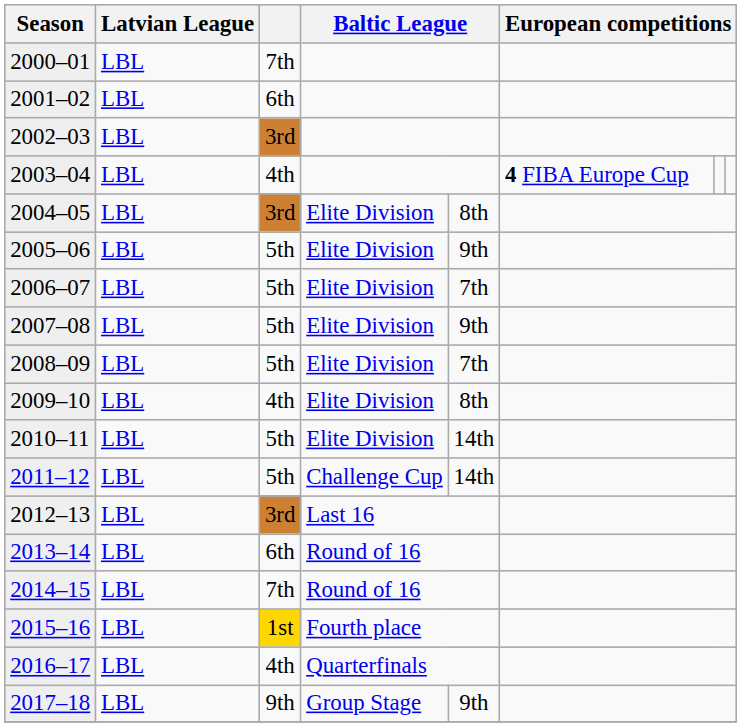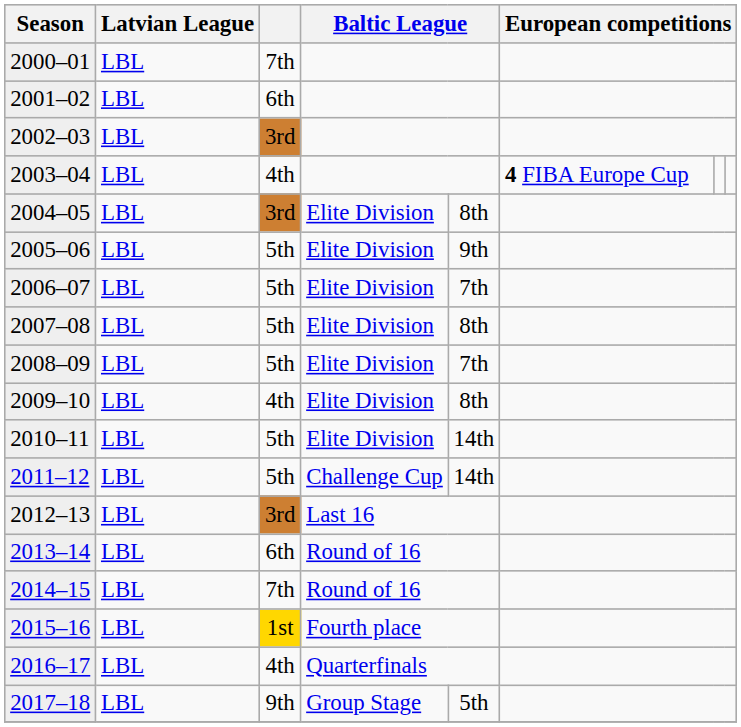 <table class="wikitable" style="font-size:90%;color1 = #ffffff">
 <tr>
 <th>Season</th>
 <th>Latvian League</th>
 <th></th>
 <th colspan=2><a href='#'>Baltic League</a></th>
 <th colspan=3>European competitions</th>
 </tr>
 <tr>
 <td style="background:#efefef;">2000–01</td>
 <td><a href='#'>LBL</a></td>
 <td align="center">7th</td>
 <td colspan=2></td>
 <td colspan=3></td>
 </tr>
 <tr>
 <td style="background:#efefef;">2001–02</td>
 <td><a href='#'>LBL</a></td>
 <td align="center">6th</td>
 <td colspan=2></td>
 <td colspan=3></td>
 </tr>
 <tr>
 <td style="background:#efefef;">2002–03</td>
 <td><a href='#'>LBL</a></td>
 <td style="background:#CD7F32" align="center">3rd</td>
 <td colspan=2></td>
 <td colspan=3></td>
 </tr>
 <tr>
 <td style="background:#efefef;">2003–04</td>
 <td><a href='#'>LBL</a></td>
 <td align="center">4th</td>
 <td colspan=2></td>
 <td><strong>4</strong> <a href='#'>FIBA Europe Cup</a></td>
 <td></td>
 <td></td>
 </tr>
 <tr>
 <td style="background:#efefef;">2004–05</td>
 <td><a href='#'>LBL</a></td>
 <td style="background:#CD7F32" align="center">3rd</td>
 <td><a href='#'>Elite Division</a></td>
 <td align="center">8th</td>
 <td colspan=3></td>
 </tr>
 <tr>
 <td style="background:#efefef;">2005–06</td>
 <td><a href='#'>LBL</a></td>
 <td align="center">5th</td>
 <td><a href='#'>Elite Division</a></td>
 <td align="center">9th</td>
 <td colspan=3></td>
 </tr>
 <tr>
 <td style="background:#efefef;">2006–07</td>
 <td><a href='#'>LBL</a></td>
 <td align="center">5th</td>
 <td><a href='#'>Elite Division</a></td>
 <td align="center">7th</td>
 <td colspan=3></td>
 </tr>
 <tr>
 <td style="background:#efefef;">2007–08</td>
 <td><a href='#'>LBL</a></td>
 <td align="center">5th</td>
 <td><a href='#'>Elite Division</a></td>
-<td align="center">9th</td>
+<td align="center">8th</td>
 <td colspan=3></td>
 </tr>
 <tr>
 <td style="background:#efefef;">2008–09</td>
 <td><a href='#'>LBL</a></td>
 <td align="center">5th</td>
 <td><a href='#'>Elite Division</a></td>
 <td align="center">7th</td>
 <td colspan=3></td>
 </tr>
 <tr>
 <td style="background:#efefef;">2009–10</td>
 <td><a href='#'>LBL</a></td>
 <td align="center">4th</td>
 <td><a href='#'>Elite Division</a></td>
 <td align="center">8th</td>
 <td colspan=3></td>
 </tr>
 <tr>
 <td style="background:#efefef;">2010–11</td>
 <td><a href='#'>LBL</a></td>
 <td align="center">5th</td>
 <td><a href='#'>Elite Division</a></td>
 <td align="center">14th</td>
 <td colspan=3></td>
 </tr>
 <tr>
 <td style="background:#efefef;"><a href='#'>2011–12</a></td>
 <td><a href='#'>LBL</a></td>
 <td align="center">5th</td>
 <td><a href='#'>Challenge Cup</a></td>
 <td align="center">14th</td>
 <td colspan=3></td>
 </tr>
 <tr>
 <td style="background:#efefef;">2012–13</td>
 <td><a href='#'>LBL</a></td>
 <td style="background:#CD7F32" align="center">3rd</td>
 <td colspan=2><a href='#'>Last 16</a></td>
 <td colspan=3></td>
 </tr>
 <tr>
 <td style="background:#efefef;"><a href='#'>2013–14</a></td>
 <td><a href='#'>LBL</a></td>
 <td align="center">6th</td>
 <td colspan=2><a href='#'>Round of 16</a></td>
 <td colspan=3></td>
 </tr>
 <tr>
 <td style="background:#efefef;"><a href='#'>2014–15</a></td>
 <td><a href='#'>LBL</a></td>
 <td style="background:" align="center">7th</td>
 <td colspan=2><a href='#'>Round of 16</a></td>
 <td colspan=3></td>
 </tr>
 <tr>
 <td style="background:#efefef;"><a href='#'>2015–16</a></td>
 <td><a href='#'>LBL</a></td>
 <td style="background:gold" align="center">1st</td>
 <td colspan=2><a href='#'>Fourth place</a></td>
 <td colspan=3></td>
 </tr>
 <tr>
 <td style="background:#efefef;"><a href='#'>2016–17</a></td>
 <td><a href='#'>LBL</a></td>
 <td align="center">4th</td>
 <td colspan=2><a href='#'>Quarterfinals</a></td>
 <td colspan=3></td>
 </tr>
 <tr>
 <td style="background:#efefef;"><a href='#'>2017–18</a></td>
 <td><a href='#'>LBL</a></td>
 <td align="center">9th</td>
 <td><a href='#'>Group Stage</a></td>
-<td align="center">9th</td>
+<td align="center">5th</td>
 <td colspan=3></td>
 </tr>
 <tr>
 </tr>
 </table>
